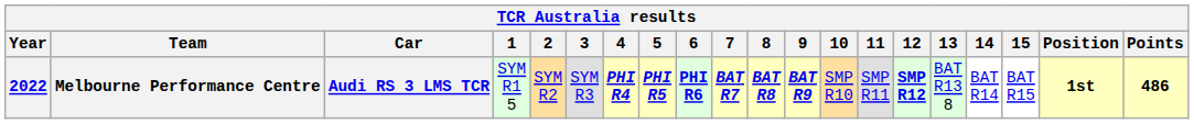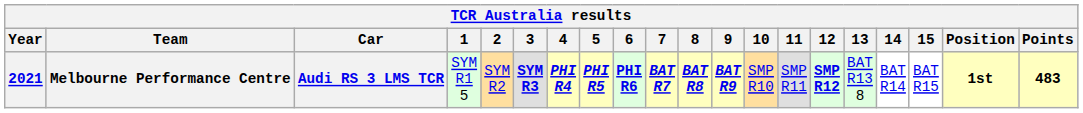 <table class="wikitable" style="text-align:center; font-size:75%">
 <tr>
 <th colspan=26><a href='#'>TCR Australia</a> results</th>
 </tr>
 <tr>
 <th>Year</th>
 <th>Team</th>
 <th>Car</th>
 <th>1</th>
 <th>2</th>
 <th>3</th>
 <th>4</th>
 <th>5</th>
 <th>6</th>
 <th>7</th>
 <th>8</th>
 <th>9</th>
 <th>10</th>
 <th>11</th>
 <th>12</th>
 <th>13</th>
 <th>14</th>
 <th>15</th>
 <th>Position</th>
 <th>Points</th>
 </tr>
 <tr>
-<th><a href='#'>2022</a></th>
+<th><a href='#'>2021</a></th>
 <th>Melbourne Performance Centre</th>
 <th><a href='#'>Audi RS 3 LMS TCR</a></th>
 <td style=background:#dfffdf><a href='#'>SYM<br>R1</a><br>5</td>
 <td style=background:#ffdf9f><a href='#'>SYM<br>R2</a><br></td>
-<td style=background:#dfdfdf><a href='#'>SYM<br>R3</a><br></td>
+<td style=background:#dfdfdf><strong><a href='#'>SYM<br>R3</a><br></strong></td>
 <td style=background:#ffffbf><strong><em><a href='#'>PHI<br>R4</a><br></em></strong></td>
 <td style=background:#ffffbf><strong><em><a href='#'>PHI<br>R5</a><br></em></strong></td>
 <td style=background:#dfffdf><strong><a href='#'>PHI<br>R6</a><br></strong></td>
 <td style=background:#ffffbf><strong><em><a href='#'>BAT<br>R7</a><br></em></strong></td>
 <td style=background:#ffffbf><strong><em><a href='#'>BAT<br> R8</a><br></em></strong></td>
 <td style=background:#ffffbf><strong><em><a href='#'>BAT<br>R9</a><br></em></strong></td>
 <td style=background:#ffdf9f><a href='#'>SMP<br>R10</a><br></td>
 <td style=background:#dfdfdf><a href='#'>SMP<br>R11</a><br></td>
 <td style=background:#dfffdf><strong><a href='#'>SMP<br>R12</a><br></strong></td>
 <td style=background:#dfffdf><a href='#'>BAT<br>R13</a><br>8</td>
 <td style=background:#ffffff><a href='#'>BAT<br>R14</a><br></td>
 <td style=background:#ffffff><a href='#'>BAT<br>R15</a><br></td>
 <td style="background:#ffffbf"><strong>1st</strong></td>
-<td style="background:#ffffbf"><strong>486</strong></td>
+<td style="background:#ffffbf"><strong>483</strong></td>
 </tr>
 </table>
